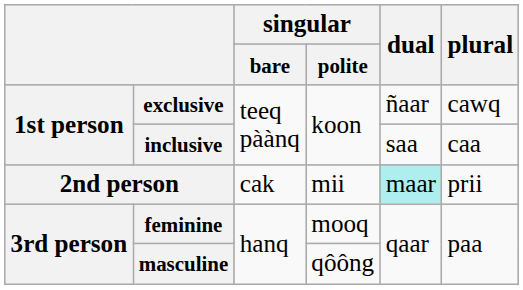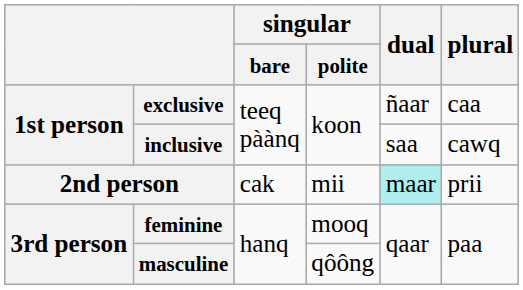 <table class="wikitable">
 <tr>
 <th rowspan="2" colspan="2"></th>
 <th colspan="2">singular</th>
 <th rowspan="2">dual</th>
 <th rowspan="2">plural</th>
 </tr>
 <tr>
 <th><small>bare</small></th>
 <th><small>polite</small></th>
 </tr>
 <tr>
 <th rowspan="2">1st person</th>
 <th><small>exclusive</small></th>
 <td rowspan="2">teeq<br>pàànq</td>
 <td rowspan="2">koon</td>
 <td>ñaar</td>
-<td>cawq</td>
+<td>caa</td>
 </tr>
 <tr>
 <th><small>inclusive</small></th>
 <td>saa</td>
-<td>caa</td>
+<td>cawq</td>
 </tr>
 <tr>
 <th colspan="2">2nd person</th>
 <td>cak</td>
 <td>mii</td>
 <td style="background: paleturquoise;">maar</td>
 <td>prii</td>
 </tr>
 <tr>
 <th rowspan="2">3rd person</th>
 <th><small>feminine</small></th>
 <td rowspan="2">hanq</td>
 <td>mooq</td>
 <td rowspan="2">qaar</td>
 <td rowspan="2">paa</td>
 </tr>
 <tr>
 <th><small>masculine</small></th>
 <td>qôông</td>
 </tr>
 </table>
